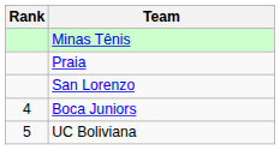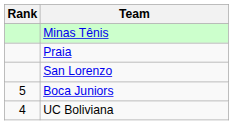 <table class="wikitable" style="text-align: center;">
 <tr>
 <th width=40>Rank</th>
 <th width=240>Team</th>
 </tr>
 <tr bgcolor=#ccffcc>
 <td></td>
 <td align=left> <a href='#'>Minas Tênis</a></td>
 </tr>
 <tr>
 <td></td>
 <td align=left> <a href='#'>Praia</a></td>
 </tr>
 <tr>
 <td></td>
 <td align=left> <a href='#'>San Lorenzo</a></td>
 </tr>
 <tr>
-<td>4</td>
+<td>5</td>
 <td align=left> <a href='#'>Boca Juniors</a></td>
 </tr>
 <tr>
-<td>5</td>
+<td>4</td>
 <td align=left> UC Boliviana</td>
 </tr>
 </table>
